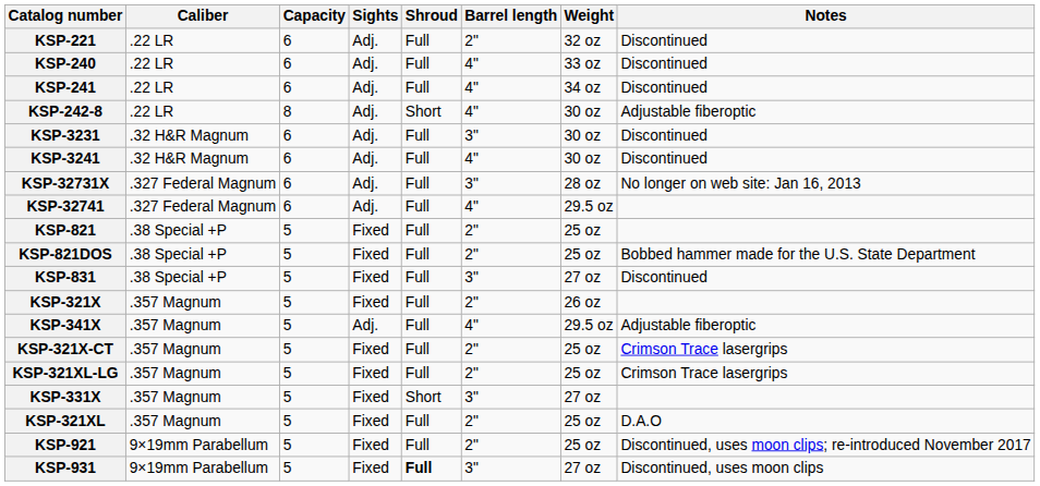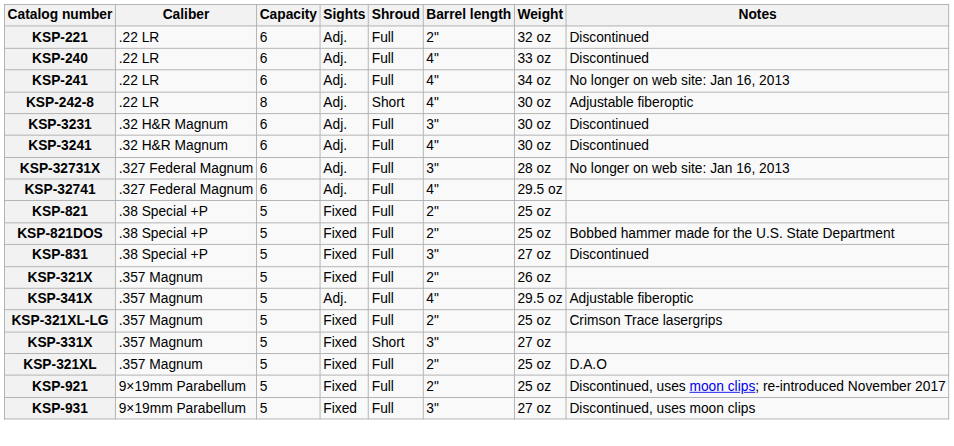 <table class="wikitable" border="1">
 <tr>
 <th>Catalog number</th>
 <th>Caliber</th>
 <th>Capacity</th>
 <th>Sights</th>
 <th>Shroud</th>
 <th>Barrel length</th>
 <th>Weight</th>
 <th>Notes</th>
 </tr>
 <tr>
 <th>KSP-221</th>
 <td>.22 LR</td>
 <td>6</td>
 <td>Adj.</td>
 <td>Full</td>
 <td>2"</td>
 <td>32 oz</td>
 <td>Discontinued</td>
 </tr>
 <tr>
 <th>KSP-240</th>
 <td>.22 LR</td>
 <td>6</td>
 <td>Adj.</td>
 <td>Full</td>
 <td>4"</td>
 <td>33 oz</td>
 <td>Discontinued</td>
 </tr>
 <tr>
 <th>KSP-241</th>
 <td>.22 LR</td>
 <td>6</td>
 <td>Adj.</td>
 <td>Full</td>
 <td>4"</td>
 <td>34 oz</td>
-<td>Discontinued</td>
+<td>No longer on web site: Jan 16, 2013</td>
 </tr>
 <tr>
 <th>KSP-242-8</th>
 <td>.22 LR</td>
 <td>8</td>
 <td>Adj.</td>
 <td>Short</td>
 <td>4"</td>
 <td>30 oz</td>
 <td>Adjustable fiberoptic</td>
 </tr>
 <tr>
 <th>KSP-3231</th>
 <td>.32 H&R Magnum</td>
 <td>6</td>
 <td>Adj.</td>
 <td>Full</td>
 <td>3"</td>
 <td>30 oz</td>
 <td>Discontinued</td>
 </tr>
 <tr>
 <th>KSP-3241</th>
 <td>.32 H&R Magnum</td>
 <td>6</td>
 <td>Adj.</td>
 <td>Full</td>
 <td>4"</td>
 <td>30 oz</td>
 <td>Discontinued</td>
 </tr>
 <tr>
 <th>KSP-32731X</th>
 <td>.327 Federal Magnum</td>
 <td>6</td>
 <td>Adj.</td>
 <td>Full</td>
 <td>3"</td>
 <td>28 oz</td>
 <td>No longer on web site: Jan 16, 2013</td>
 </tr>
 <tr>
 <th>KSP-32741</th>
 <td>.327 Federal Magnum</td>
 <td>6</td>
 <td>Adj.</td>
 <td>Full</td>
 <td>4"</td>
 <td>29.5 oz</td>
 <td></td>
 </tr>
 <tr>
 <th>KSP-821</th>
 <td>.38 Special +P</td>
 <td>5</td>
 <td>Fixed</td>
 <td>Full</td>
 <td>2"</td>
 <td>25 oz</td>
 <td></td>
 </tr>
 <tr>
 <th>KSP-821DOS</th>
 <td>.38 Special +P</td>
 <td>5</td>
 <td>Fixed</td>
 <td>Full</td>
 <td>2"</td>
 <td>25 oz</td>
 <td>Bobbed hammer made for the U.S. State Department</td>
 </tr>
 <tr>
 <th>KSP-831</th>
 <td>.38 Special +P</td>
 <td>5</td>
 <td>Fixed</td>
 <td>Full</td>
 <td>3"</td>
 <td>27 oz</td>
 <td>Discontinued</td>
 </tr>
 <tr>
 <th>KSP-321X</th>
 <td>.357 Magnum</td>
 <td>5</td>
 <td>Fixed</td>
 <td>Full</td>
 <td>2"</td>
 <td>26 oz</td>
 <td></td>
 </tr>
 <tr>
 <th>KSP-341X</th>
 <td>.357 Magnum</td>
 <td>5</td>
 <td>Adj.</td>
 <td>Full</td>
 <td>4"</td>
 <td>29.5 oz</td>
 <td>Adjustable fiberoptic</td>
 </tr>
 <tr>
-<th>KSP-321X-CT</th>
-<td>.357 Magnum</td>
-<td>5</td>
-<td>Fixed</td>
-<td>Full</td>
-<td>2"</td>
-<td>25 oz</td>
-<td><a href='#'>Crimson Trace</a> lasergrips</td>
-</tr>
-<tr>
 <th>KSP-321XL-LG</th>
 <td>.357 Magnum</td>
 <td>5</td>
 <td>Fixed</td>
 <td>Full</td>
 <td>2"</td>
 <td>25 oz</td>
 <td>Crimson Trace lasergrips</td>
 </tr>
 <tr>
 <th>KSP-331X</th>
 <td>.357 Magnum</td>
 <td>5</td>
 <td>Fixed</td>
 <td>Short</td>
 <td>3"</td>
 <td>27 oz</td>
 <td></td>
 </tr>
 <tr>
 <th>KSP-321XL</th>
 <td>.357 Magnum</td>
 <td>5</td>
 <td>Fixed</td>
 <td>Full</td>
 <td>2"</td>
 <td>25 oz</td>
 <td>D.A.O</td>
 </tr>
 <tr>
 <th>KSP-921</th>
 <td>9×19mm Parabellum</td>
 <td>5</td>
 <td>Fixed</td>
 <td>Full</td>
 <td>2"</td>
 <td>25 oz</td>
 <td>Discontinued, uses <a href='#'>moon clips</a>; re-introduced November 2017</td>
 </tr>
 <tr>
 <th>KSP-931</th>
 <td>9×19mm Parabellum</td>
 <td>5</td>
 <td>Fixed</td>
-<td><strong>Full</strong></td>
+<td>Full</td>
 <td>3"</td>
 <td>27 oz</td>
 <td>Discontinued, uses moon clips</td>
 </tr>
 </table>
